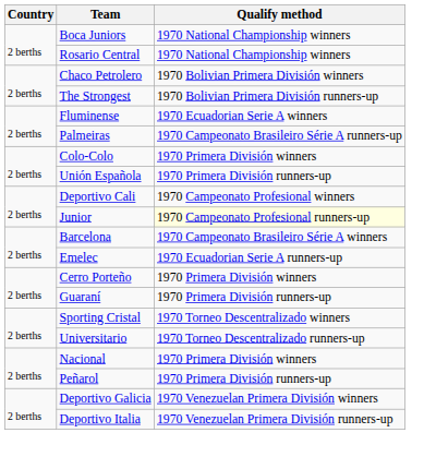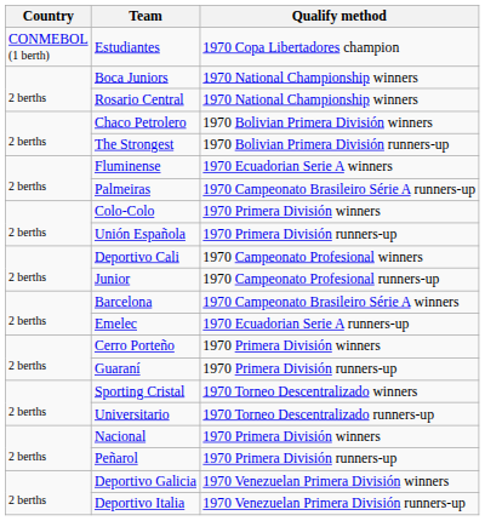 <table class="wikitable">
 <tr>
 <th>Country</th>
 <th>Team</th>
 <th>Qualify method</th>
+</tr>
+<tr>
+<td><a href='#'>CONMEBOL</a><br><small>(1 berth)</small></td>
+<td><a href='#'>Estudiantes</a></td>
+<td><a href='#'>1970 Copa Libertadores</a> champion</td>
 </tr>
 <tr>
 <td rowspan="2"><br><small>2 berths</small></td>
 <td><a href='#'>Boca Juniors</a></td>
 <td><a href='#'>1970 National Championship</a> winners</td>
 </tr>
 <tr>
 <td><a href='#'>Rosario Central</a></td>
 <td><a href='#'>1970 National Championship</a> winners</td>
 </tr>
 <tr>
 <td rowspan="2"><br><small>2 berths</small></td>
 <td><a href='#'>Chaco Petrolero</a></td>
 <td>1970 <a href='#'>Bolivian Primera División</a> winners</td>
 </tr>
 <tr>
 <td><a href='#'>The Strongest</a></td>
 <td>1970 <a href='#'>Bolivian Primera División</a> runners-up</td>
 </tr>
 <tr>
 <td rowspan="2"><br><small>2 berths</small></td>
 <td><a href='#'>Fluminense</a></td>
 <td><a href='#'>1970 Ecuadorian Serie A</a> winners</td>
 </tr>
 <tr>
 <td><a href='#'>Palmeiras</a></td>
 <td><a href='#'>1970 Campeonato Brasileiro Série A</a> runners-up</td>
 </tr>
 <tr>
 <td rowspan="2"><br><small>2 berths</small></td>
 <td><a href='#'>Colo-Colo</a></td>
 <td><a href='#'>1970 Primera División</a> winners</td>
 </tr>
 <tr>
 <td><a href='#'>Unión Española</a></td>
 <td><a href='#'>1970 Primera División</a> runners-up</td>
 </tr>
 <tr>
 <td rowspan="2"><br><small>2 berths</small></td>
 <td><a href='#'>Deportivo Cali</a></td>
 <td>1970 <a href='#'>Campeonato Profesional</a> winners</td>
 </tr>
 <tr>
 <td><a href='#'>Junior</a></td>
-<td style="background: lightyellow;">1970 <a href='#'>Campeonato Profesional</a> runners-up</td>
+<td>1970 <a href='#'>Campeonato Profesional</a> runners-up</td>
 </tr>
 <tr>
 <td rowspan="2"><br><small>2 berths</small></td>
 <td><a href='#'>Barcelona</a></td>
 <td><a href='#'>1970 Campeonato Brasileiro Série A</a> winners</td>
 </tr>
 <tr>
 <td><a href='#'>Emelec</a></td>
 <td><a href='#'>1970 Ecuadorian Serie A</a> runners-up</td>
 </tr>
 <tr>
 <td rowspan="2"><br><small>2 berths</small></td>
 <td><a href='#'>Cerro Porteño</a></td>
 <td>1970 <a href='#'>Primera División</a> winners</td>
 </tr>
 <tr>
 <td><a href='#'>Guaraní</a></td>
 <td>1970 <a href='#'>Primera División</a> runners-up</td>
 </tr>
 <tr>
 <td rowspan="2"><br><small>2 berths</small></td>
 <td><a href='#'>Sporting Cristal</a></td>
 <td><a href='#'>1970 Torneo Descentralizado</a> winners</td>
 </tr>
 <tr>
 <td><a href='#'>Universitario</a></td>
 <td><a href='#'>1970 Torneo Descentralizado</a> runners-up</td>
 </tr>
 <tr>
 <td rowspan="2"><br><small>2 berths</small></td>
 <td><a href='#'>Nacional</a></td>
 <td><a href='#'>1970 Primera División</a> winners</td>
 </tr>
 <tr>
 <td><a href='#'>Peñarol</a></td>
 <td><a href='#'>1970 Primera División</a> runners-up</td>
 </tr>
 <tr>
 <td rowspan="2"><br><small>2 berths</small></td>
 <td><a href='#'>Deportivo Galicia</a></td>
 <td><a href='#'>1970 Venezuelan Primera División</a> winners</td>
 </tr>
 <tr>
 <td><a href='#'>Deportivo Italia</a></td>
 <td><a href='#'>1970 Venezuelan Primera División</a> runners-up</td>
 </tr>
 </table>
